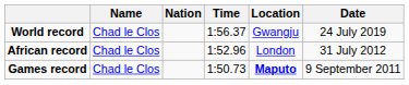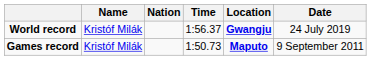 <table class=wikitable style=text-align:center>
 <tr>
 <th></th>
 <th>Name</th>
 <th>Nation</th>
 <th>Time</th>
 <th>Location</th>
 <th>Date</th>
 </tr>
 <tr>
 <td><strong>World record</strong></td>
-<td align=left><a href='#'>Chad le Clos</a></td>
+<td align=left><a href='#'>Kristóf Milák</a></td>
 <td align=left></td>
 <td align=left>1:56.37</td>
-<td><a href='#'>Gwangju</a></td>
+<td><strong><a href='#'>Gwangju</a></strong></td>
 <td>24 July 2019</td>
 </tr>
 <tr>
-<td><strong>African record</strong></td>
-<td align=left><a href='#'>Chad le Clos</a></td>
-<td align=left></td>
-<td align=left>1:52.96</td>
-<td><a href='#'>London</a></td>
-<td>31 July 2012</td>
-</tr>
-<tr>
 <td><strong>Games record</strong></td>
-<td align=left><a href='#'>Chad le Clos</a></td>
+<td align=left><a href='#'>Kristóf Milák</a></td>
 <td align=left></td>
 <td align=left>1:50.73</td>
 <td><strong><a href='#'>Maputo</a></strong></td>
 <td>9 September 2011</td>
 </tr>
 </table>
